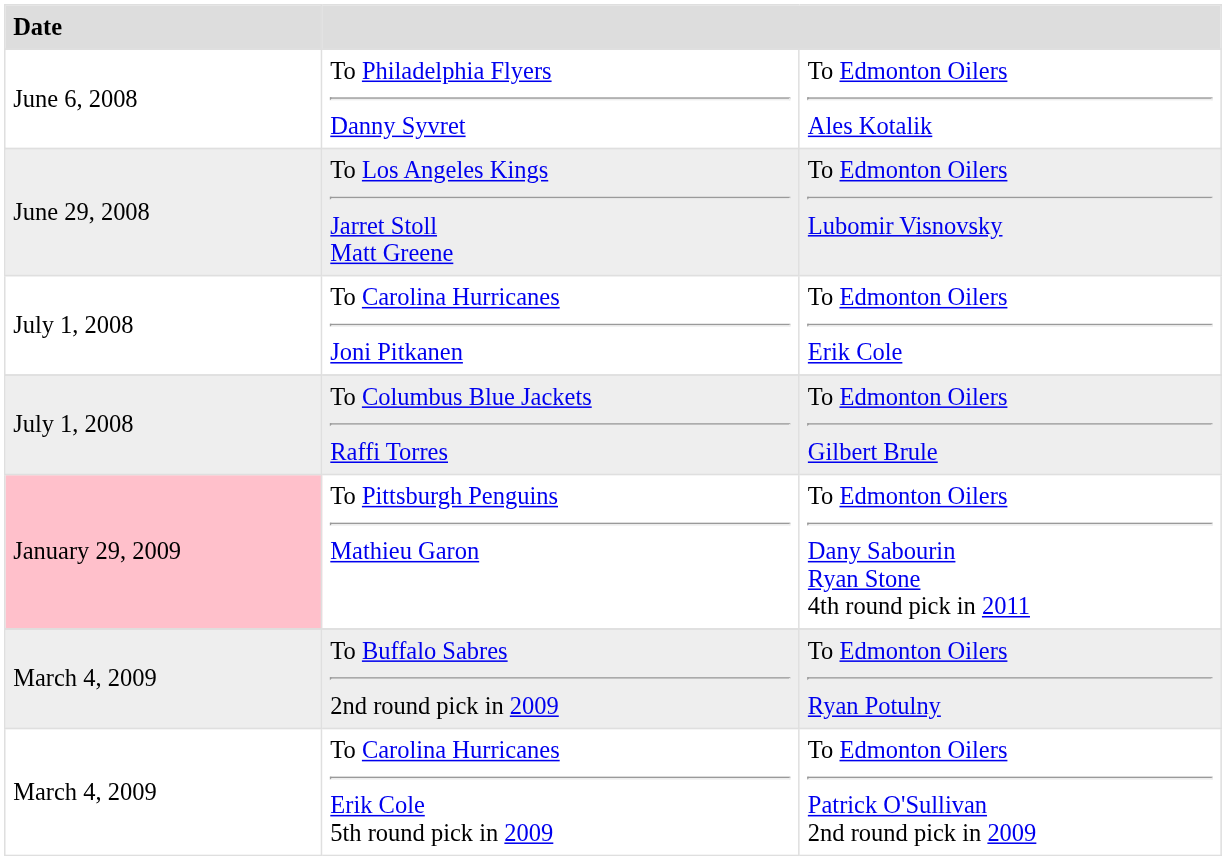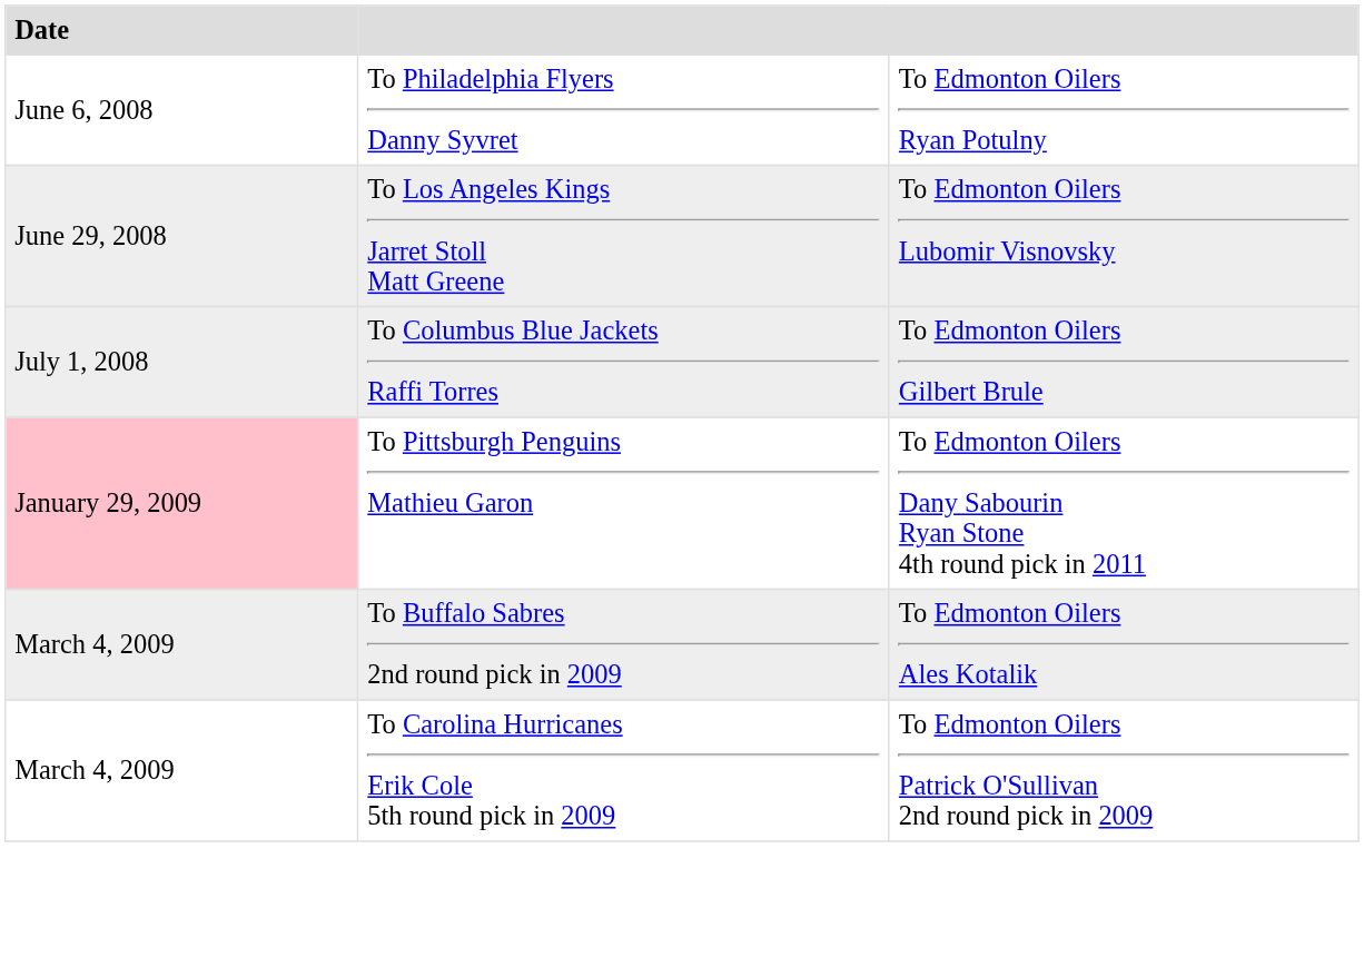 <table border=1 style="border-collapse:collapse" bordercolor="#DFDFDF" cellpadding="5" width=90%>
 <tr bgcolor="#dddddd">
 <td><strong>Date</strong></td>
 <th colspan="2"></th>
 </tr>
 <tr>
 <td>June 6, 2008<br></td>
 <td valign="top">To <a href='#'>Philadelphia Flyers</a><hr><a href='#'>Danny Syvret</a></td>
-<td valign="top">To <a href='#'>Edmonton Oilers</a><hr><a href='#'>Ales Kotalik</a></td>
+<td valign="top">To <a href='#'>Edmonton Oilers</a><hr><a href='#'>Ryan Potulny</a></td>
 </tr>
 <tr>
 </tr>
 <tr bgcolor="#eeeeee">
 <td>June 29, 2008<br></td>
 <td valign="top">To <a href='#'>Los Angeles Kings</a><hr><a href='#'>Jarret Stoll</a><br><a href='#'>Matt Greene</a></td>
 <td valign="top">To <a href='#'>Edmonton Oilers</a><hr><a href='#'>Lubomir Visnovsky</a></td>
-</tr>
-<tr>
-<td>July 1, 2008<br></td>
-<td valign="top">To <a href='#'>Carolina Hurricanes</a><hr><a href='#'>Joni Pitkanen</a></td>
-<td valign="top">To <a href='#'>Edmonton Oilers</a><hr><a href='#'>Erik Cole</a></td>
 </tr>
 <tr>
 </tr>
 <tr bgcolor="#eeeeee">
 <td>July 1, 2008<br></td>
 <td valign="top">To <a href='#'>Columbus Blue Jackets</a><hr><a href='#'>Raffi Torres</a></td>
 <td valign="top">To <a href='#'>Edmonton Oilers</a><hr><a href='#'>Gilbert Brule</a></td>
 </tr>
 <tr>
 <td style="background: pink;">January 29, 2009<br></td>
 <td valign="top">To <a href='#'>Pittsburgh Penguins</a><hr><a href='#'>Mathieu Garon</a></td>
 <td valign="top">To <a href='#'>Edmonton Oilers</a><hr><a href='#'>Dany Sabourin</a><br><a href='#'>Ryan Stone</a><br>4th round pick in <a href='#'>2011</a></td>
 </tr>
 <tr>
 </tr>
 <tr bgcolor="#eeeeee">
 <td>March 4, 2009<br></td>
 <td valign="top">To <a href='#'>Buffalo Sabres</a><hr>2nd round pick in <a href='#'>2009</a></td>
-<td valign="top">To <a href='#'>Edmonton Oilers</a><hr><a href='#'>Ryan Potulny</a></td>
+<td valign="top">To <a href='#'>Edmonton Oilers</a><hr><a href='#'>Ales Kotalik</a></td>
 </tr>
 <tr>
 <td>March 4, 2009<br></td>
 <td valign="top">To <a href='#'>Carolina Hurricanes</a><hr><a href='#'>Erik Cole</a><br>5th round pick in <a href='#'>2009</a></td>
 <td valign="top">To <a href='#'>Edmonton Oilers</a><hr><a href='#'>Patrick O'Sullivan</a><br>2nd round pick in <a href='#'>2009</a></td>
 </tr>
 </table>
